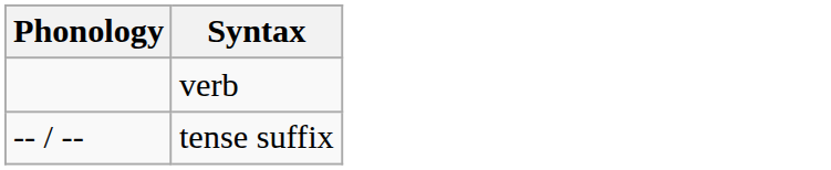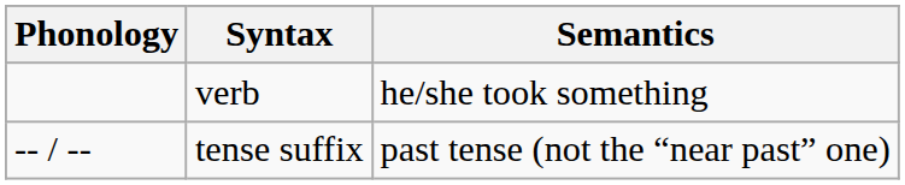 <table class="wikitable">
 <tr>
 <th>Phonology</th>
 <th>Syntax</th>
+<th>Semantics</th>
 </tr>
 <tr>
 <td></td>
 <td>verb</td>
+<td>he/she took something</td>
 </tr>
 <tr>
 <td>-- / --</td>
 <td>tense suffix</td>
+<td>past tense (not the “near past” one)</td>
 </tr>
 </table>
